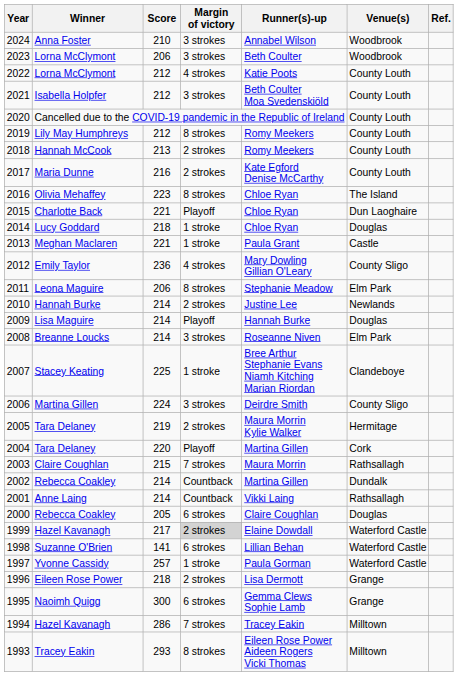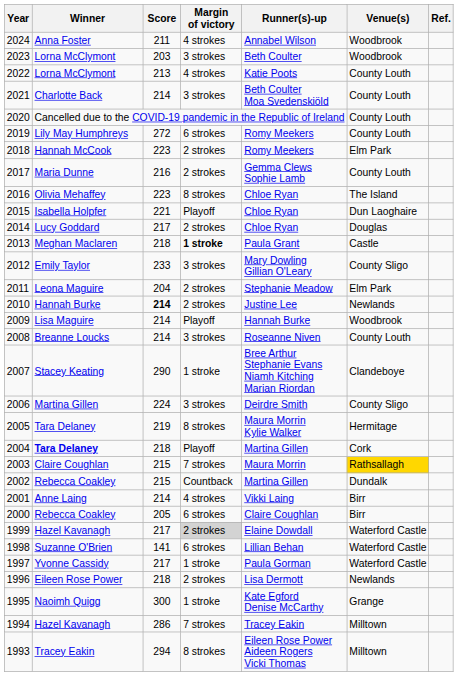 <table class="wikitable sortable" style="font-size: 95%;">
 <tr>
 <th>Year</th>
 <th>Winner</th>
 <th>Score</th>
 <th>Margin<br>of victory</th>
 <th>Runner(s)-up</th>
 <th>Venue(s)</th>
 <th>Ref.</th>
 </tr>
 <tr>
 <td>2024</td>
 <td> <a href='#'>Anna Foster</a></td>
-<td align=center>210</td>
-<td>3 strokes</td>
+<td align=center>211</td>
+<td>4 strokes</td>
 <td> <a href='#'>Annabel Wilson</a></td>
 <td>Woodbrook</td>
 <td></td>
 </tr>
 <tr>
 <td>2023</td>
 <td> <a href='#'>Lorna McClymont</a></td>
-<td align=center>206</td>
+<td align=center>203</td>
 <td>3 strokes</td>
 <td> <a href='#'>Beth Coulter</a></td>
 <td>Woodbrook</td>
 <td></td>
 </tr>
 <tr>
 <td>2022</td>
 <td> <a href='#'>Lorna McClymont</a></td>
-<td align=center>212</td>
+<td align=center>213</td>
 <td>4 strokes</td>
 <td> <a href='#'>Katie Poots</a></td>
 <td>County Louth</td>
 <td></td>
 </tr>
 <tr>
 <td>2021</td>
-<td> <a href='#'>Isabella Holpfer</a></td>
-<td align=center>212</td>
+<td> <a href='#'>Charlotte Back</a></td>
+<td align=center>214</td>
 <td>3 strokes</td>
 <td> <a href='#'>Beth Coulter</a><br> <a href='#'>Moa Svedenskiöld</a></td>
 <td>County Louth</td>
 <td></td>
 </tr>
 <tr>
 <td>2020</td>
 <td colspan="4"align="center">Cancelled due to the <a href='#'>COVID-19 pandemic in the Republic of Ireland</a></td>
 <td>County Louth</td>
 <td></td>
 </tr>
 <tr>
 <td>2019</td>
 <td> <a href='#'>Lily May Humphreys</a></td>
-<td align=center>212</td>
-<td>8 strokes</td>
+<td align=center>272</td>
+<td>6 strokes</td>
 <td> <a href='#'>Romy Meekers</a></td>
 <td>County Louth</td>
 <td></td>
 </tr>
 <tr>
 <td>2018</td>
 <td> <a href='#'>Hannah McCook</a></td>
-<td align=center>213</td>
+<td align=center>223</td>
 <td>2 strokes</td>
 <td> <a href='#'>Romy Meekers</a></td>
-<td>County Louth</td>
+<td>Elm Park</td>
 <td></td>
 </tr>
 <tr>
 <td>2017</td>
 <td> <a href='#'>Maria Dunne</a></td>
 <td align=center>216</td>
 <td>2 strokes</td>
-<td> <a href='#'>Kate Egford</a><br> <a href='#'>Denise McCarthy</a></td>
+<td> <a href='#'>Gemma Clews</a><br> <a href='#'>Sophie Lamb</a></td>
 <td>County Louth</td>
 <td></td>
 </tr>
 <tr>
 <td>2016</td>
 <td> <a href='#'>Olivia Mehaffey</a></td>
 <td align=center>223</td>
 <td>8 strokes</td>
 <td> <a href='#'>Chloe Ryan</a></td>
 <td>The Island</td>
 <td></td>
 </tr>
 <tr>
 <td>2015</td>
-<td> <a href='#'>Charlotte Back</a></td>
+<td> <a href='#'>Isabella Holpfer</a></td>
 <td align=center>221</td>
 <td>Playoff</td>
 <td> <a href='#'>Chloe Ryan</a></td>
 <td>Dun Laoghaire</td>
 <td></td>
 </tr>
 <tr>
 <td>2014</td>
 <td> <a href='#'>Lucy Goddard</a></td>
-<td align=center>218</td>
-<td>1 stroke</td>
+<td align=center>217</td>
+<td>2 strokes</td>
 <td> <a href='#'>Chloe Ryan</a></td>
 <td>Douglas</td>
 <td></td>
 </tr>
 <tr>
 <td>2013</td>
 <td> <a href='#'>Meghan Maclaren</a></td>
-<td align=center>221</td>
-<td>1 stroke</td>
+<td align=center>218</td>
+<td><strong>1 stroke</strong></td>
 <td> <a href='#'>Paula Grant</a></td>
 <td>Castle</td>
 <td></td>
 </tr>
 <tr>
 <td>2012</td>
 <td> <a href='#'>Emily Taylor</a></td>
-<td align=center>236</td>
-<td>4 strokes</td>
+<td align=center>233</td>
+<td>3 strokes</td>
 <td> <a href='#'>Mary Dowling</a><br> <a href='#'>Gillian O'Leary</a></td>
 <td>County Sligo</td>
 <td></td>
 </tr>
 <tr>
 <td>2011</td>
 <td> <a href='#'>Leona Maguire</a></td>
-<td align=center>206</td>
-<td>8 strokes</td>
+<td align=center>204</td>
+<td>2 strokes</td>
 <td> <a href='#'>Stephanie Meadow</a></td>
 <td>Elm Park</td>
 <td></td>
 </tr>
 <tr>
 <td>2010</td>
 <td> <a href='#'>Hannah Burke</a></td>
-<td align=center>214</td>
+<td align=center><strong>214</strong></td>
 <td>2 strokes</td>
 <td> <a href='#'>Justine Lee</a></td>
 <td>Newlands</td>
 <td></td>
 </tr>
 <tr>
 <td>2009</td>
 <td> <a href='#'>Lisa Maguire</a></td>
 <td align=center>214</td>
 <td>Playoff</td>
 <td> <a href='#'>Hannah Burke</a></td>
-<td>Douglas</td>
+<td>Woodbrook</td>
 <td></td>
 </tr>
 <tr>
 <td>2008</td>
 <td> <a href='#'>Breanne Loucks</a></td>
 <td align=center>214</td>
 <td>3 strokes</td>
 <td> <a href='#'>Roseanne Niven</a></td>
-<td>Elm Park</td>
+<td>County Louth</td>
 <td></td>
 </tr>
 <tr>
 <td>2007</td>
 <td> <a href='#'>Stacey Keating</a></td>
-<td align=center>225</td>
+<td align=center>290</td>
 <td>1 stroke</td>
 <td> <a href='#'>Bree Arthur</a><br> <a href='#'>Stephanie Evans</a><br> <a href='#'>Niamh Kitching</a><br> <a href='#'>Marian Riordan</a></td>
 <td>Clandeboye</td>
 <td></td>
 </tr>
 <tr>
 <td>2006</td>
 <td> <a href='#'>Martina Gillen</a></td>
 <td align=center>224</td>
 <td>3 strokes</td>
 <td> <a href='#'>Deirdre Smith</a></td>
 <td>County Sligo</td>
 <td></td>
 </tr>
 <tr>
 <td>2005</td>
 <td> <a href='#'>Tara Delaney</a></td>
 <td align=center>219</td>
-<td>2 strokes</td>
+<td>8 strokes</td>
 <td> <a href='#'>Maura Morrin</a><br> <a href='#'>Kylie Walker</a></td>
 <td>Hermitage</td>
 <td></td>
 </tr>
 <tr>
 <td>2004</td>
-<td> <a href='#'>Tara Delaney</a></td>
-<td align=center>220</td>
+<td><strong> <a href='#'>Tara Delaney</a></strong></td>
+<td align=center>218</td>
 <td>Playoff</td>
 <td> <a href='#'>Martina Gillen</a></td>
 <td>Cork</td>
 <td></td>
 </tr>
 <tr>
 <td>2003</td>
 <td> <a href='#'>Claire Coughlan</a></td>
 <td align=center>215</td>
 <td>7 strokes</td>
 <td> <a href='#'>Maura Morrin</a></td>
-<td>Rathsallagh</td>
+<td style="background: gold;">Rathsallagh</td>
 <td></td>
 </tr>
 <tr>
 <td>2002</td>
 <td> <a href='#'>Rebecca Coakley</a></td>
-<td align=center>214</td>
+<td align=center>215</td>
 <td>Countback</td>
 <td> <a href='#'>Martina Gillen</a></td>
 <td>Dundalk</td>
 <td></td>
 </tr>
 <tr>
 <td>2001</td>
 <td> <a href='#'>Anne Laing</a></td>
 <td align=center>214</td>
-<td>Countback</td>
+<td>4 strokes</td>
 <td> <a href='#'>Vikki Laing</a></td>
-<td>Rathsallagh</td>
+<td>Birr</td>
 <td></td>
 </tr>
 <tr>
 <td>2000</td>
 <td> <a href='#'>Rebecca Coakley</a></td>
 <td align=center>205</td>
 <td>6 strokes</td>
 <td> <a href='#'>Claire Coughlan</a></td>
-<td>Douglas</td>
+<td>Birr</td>
 <td></td>
 </tr>
 <tr>
 <td>1999</td>
 <td> <a href='#'>Hazel Kavanagh</a></td>
 <td align=center>217</td>
 <td style="background: lightgrey;">2 strokes</td>
 <td> <a href='#'>Elaine Dowdall</a></td>
 <td>Waterford Castle</td>
 <td></td>
 </tr>
 <tr>
 <td>1998</td>
 <td> <a href='#'>Suzanne O'Brien</a></td>
 <td align=center>141</td>
 <td>6 strokes</td>
 <td> <a href='#'>Lillian Behan</a></td>
 <td>Waterford Castle</td>
 <td></td>
 </tr>
 <tr>
 <td>1997</td>
 <td> <a href='#'>Yvonne Cassidy</a></td>
-<td align=center>257</td>
+<td align=center>217</td>
 <td>1 stroke</td>
 <td> <a href='#'>Paula Gorman</a></td>
 <td>Waterford Castle</td>
 <td></td>
 </tr>
 <tr>
 <td>1996</td>
 <td> <a href='#'>Eileen Rose Power</a></td>
 <td align=center>218</td>
 <td>2 strokes</td>
 <td> <a href='#'>Lisa Dermott</a></td>
-<td>Grange</td>
+<td>Newlands</td>
 <td></td>
 </tr>
 <tr>
 <td>1995</td>
 <td> <a href='#'>Naoimh Quigg</a></td>
 <td align=center>300</td>
-<td>6 strokes</td>
-<td> <a href='#'>Gemma Clews</a><br> <a href='#'>Sophie Lamb</a></td>
+<td>1 stroke</td>
+<td> <a href='#'>Kate Egford</a><br> <a href='#'>Denise McCarthy</a></td>
 <td>Grange</td>
 <td></td>
 </tr>
 <tr>
 <td>1994</td>
 <td> <a href='#'>Hazel Kavanagh</a></td>
 <td align=center>286</td>
 <td>7 strokes</td>
 <td> <a href='#'>Tracey Eakin</a></td>
 <td>Milltown</td>
 <td></td>
 </tr>
 <tr>
 <td>1993</td>
 <td> <a href='#'>Tracey Eakin</a></td>
-<td align=center>293</td>
+<td align=center>294</td>
 <td>8 strokes</td>
 <td> <a href='#'>Eileen Rose Power</a><br> <a href='#'>Aideen Rogers</a><br> <a href='#'>Vicki Thomas</a></td>
 <td>Milltown</td>
 <td></td>
 </tr>
 </table>
